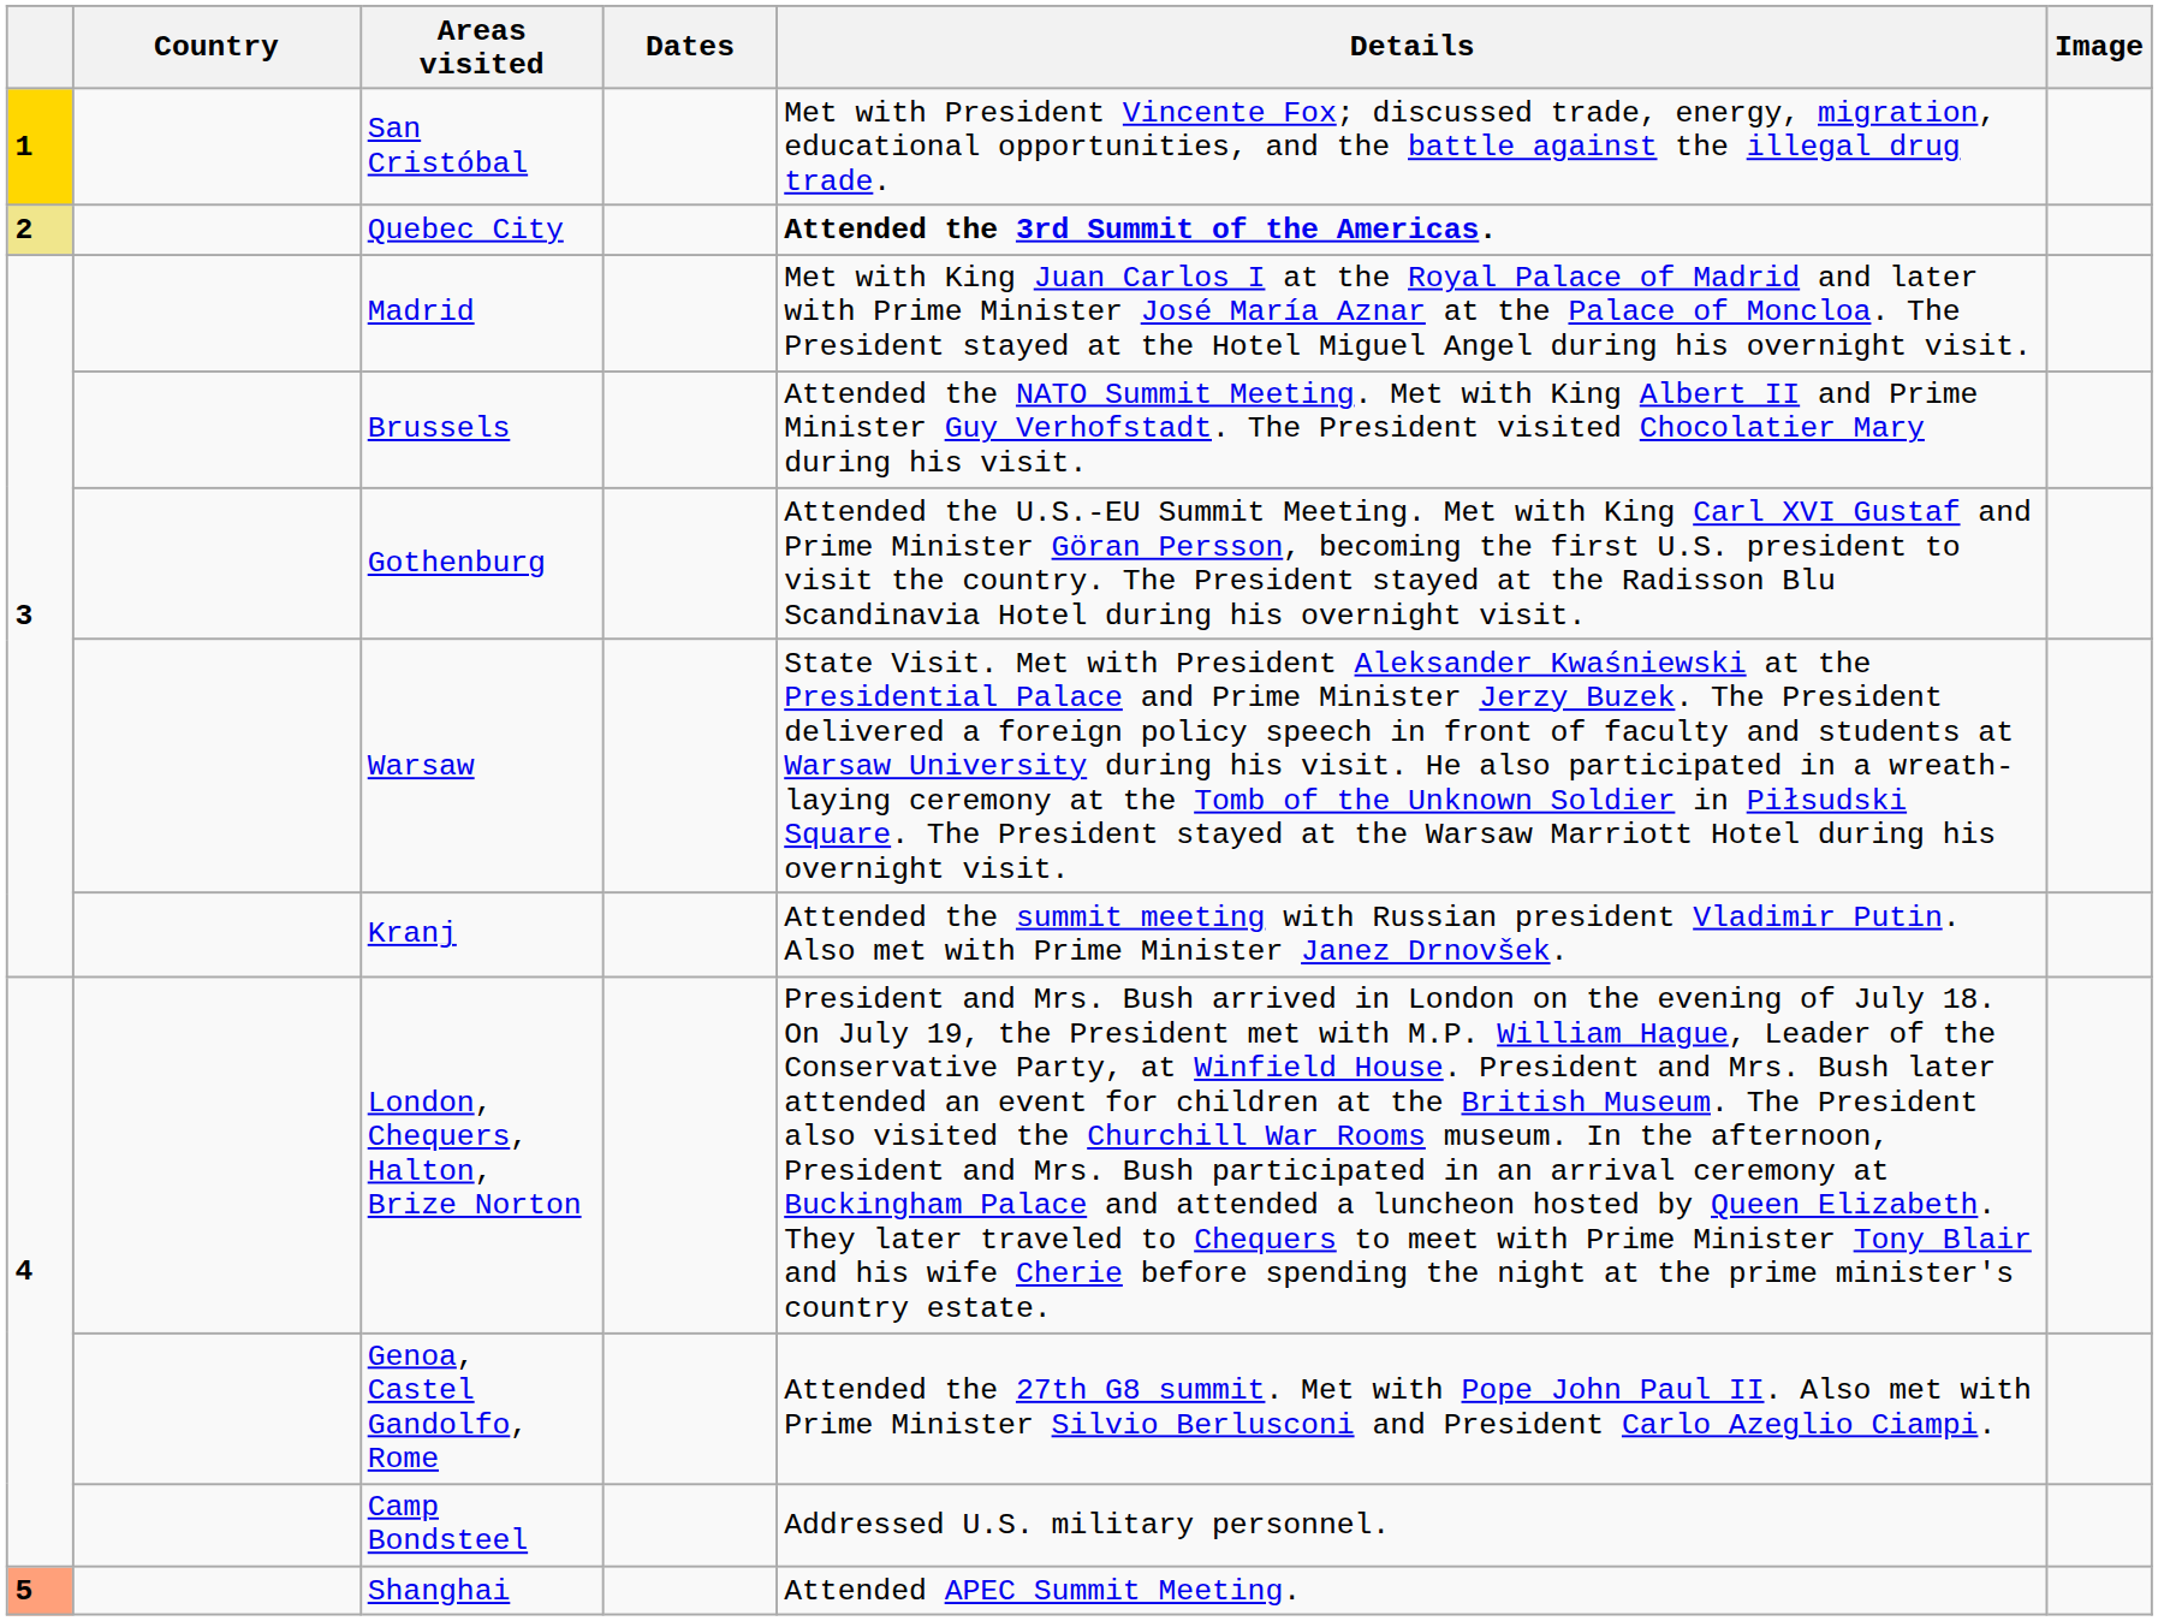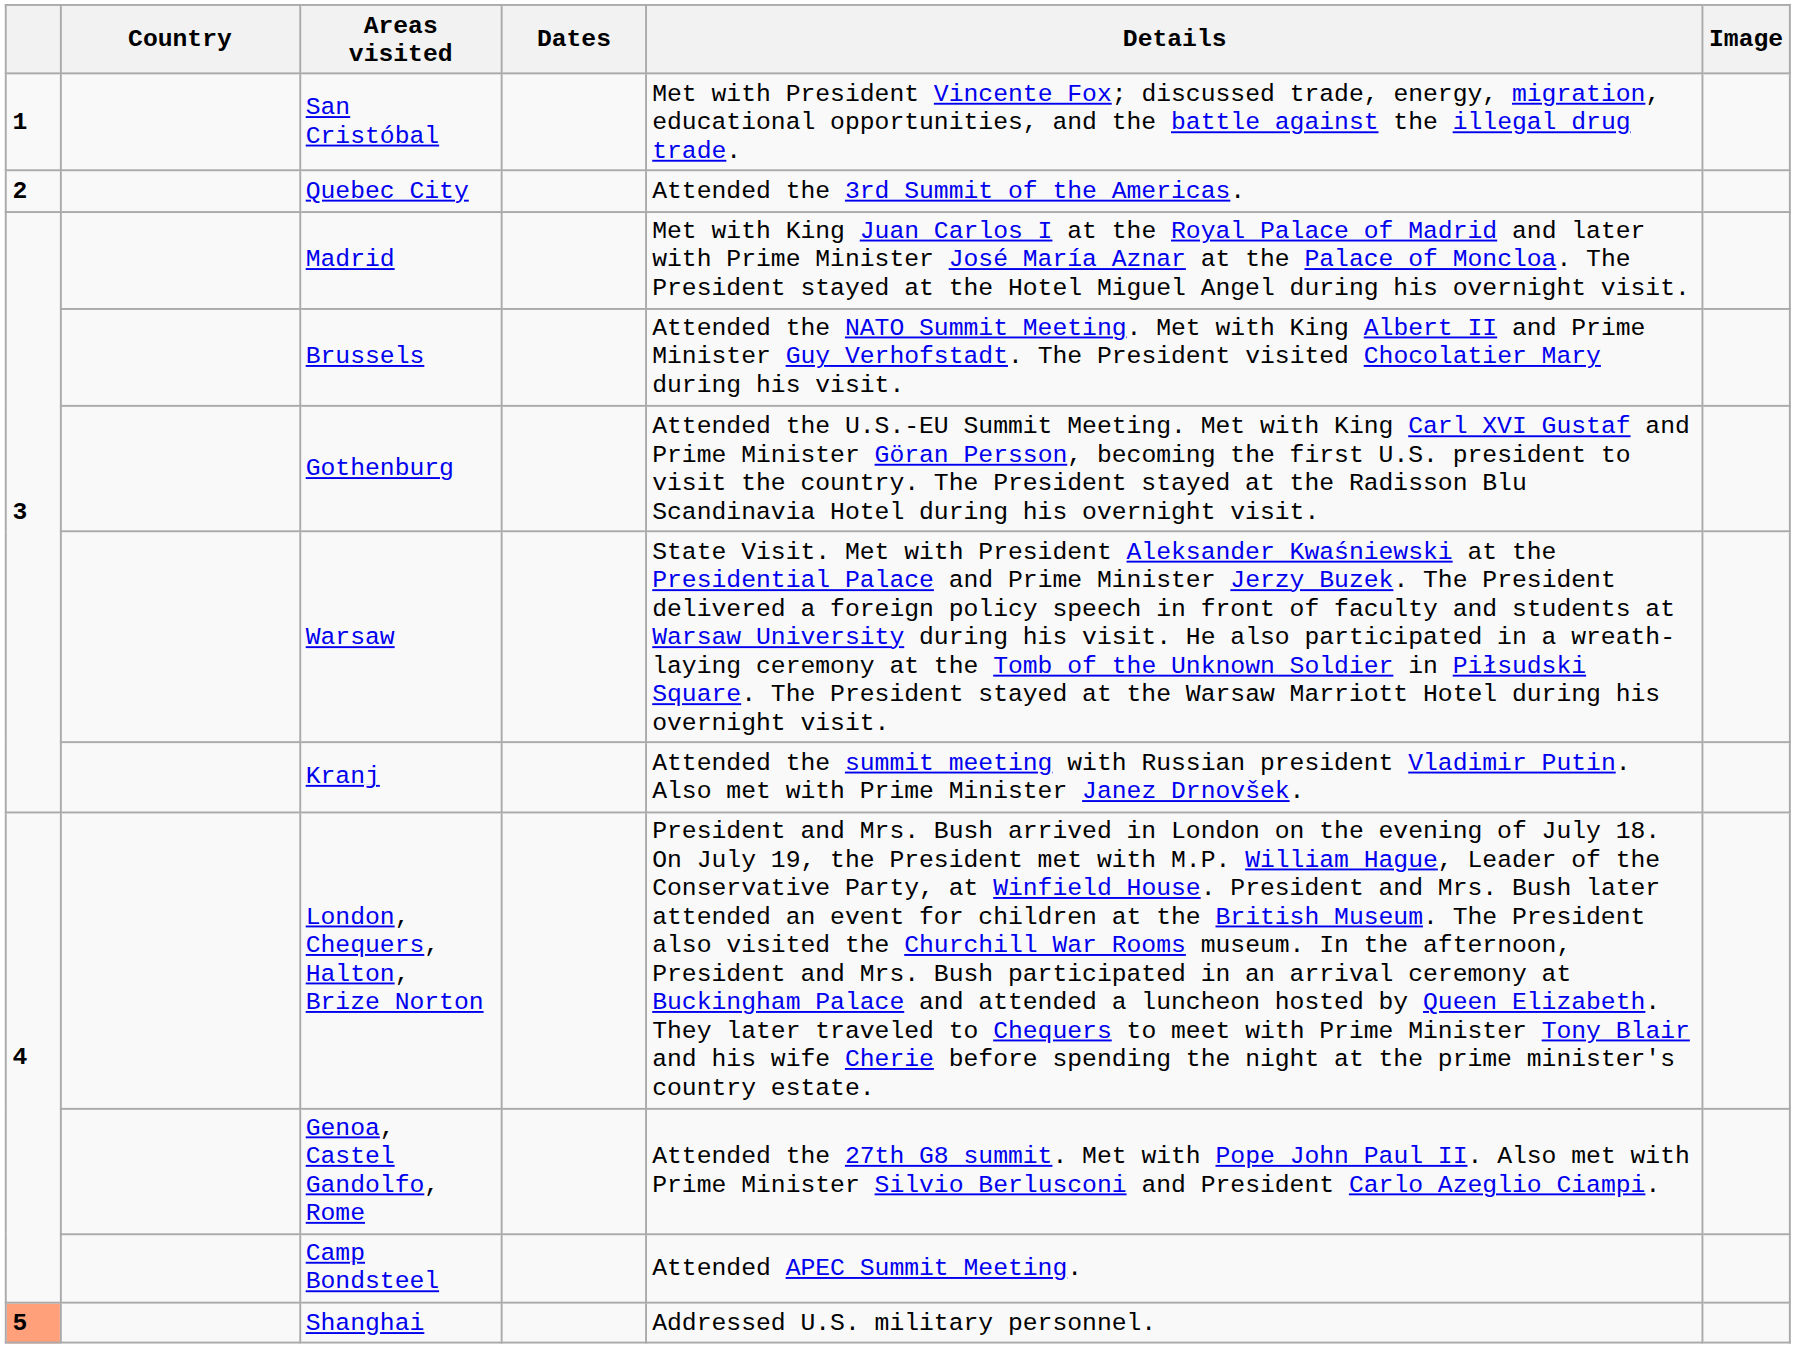 <table class="wikitable sortable" border="1" style="margin: 1em auto 1em auto">
 <tr>
 <th style="width: 3%;"></th>
 <th width=120>Country</th>
 <th width=100>Areas visited</th>
 <th width=70>Dates</th>
 <th width=550>Details</th>
 <th>Image</th>
 </tr>
 <tr>
-<td style="background: gold;"><strong>1</strong></td>
+<td><strong>1</strong></td>
 <td></td>
 <td><a href='#'>San Cristóbal</a></td>
 <td></td>
 <td>Met with President <a href='#'>Vincente Fox</a>; discussed trade, energy, <a href='#'>migration</a>, educational opportunities, and the <a href='#'>battle against</a> the <a href='#'>illegal drug trade</a>.</td>
 <td></td>
 </tr>
 <tr>
-<td style="background: khaki;"><strong>2</strong></td>
+<td><strong>2</strong></td>
 <td></td>
 <td><a href='#'>Quebec City</a></td>
 <td></td>
-<td><strong>Attended the <a href='#'>3rd Summit of the Americas</a>.</strong></td>
+<td>Attended the <a href='#'>3rd Summit of the Americas</a>.</td>
 <td></td>
 </tr>
 <tr>
 <td rowspan=5><strong>3</strong></td>
 <td></td>
 <td><a href='#'>Madrid</a></td>
 <td></td>
 <td>Met with King <a href='#'>Juan Carlos I</a> at the <a href='#'>Royal Palace of Madrid</a> and later with Prime Minister <a href='#'>José María Aznar</a> at the <a href='#'>Palace of Moncloa</a>. The President stayed at the Hotel Miguel Angel during his overnight visit.</td>
 <td></td>
 </tr>
 <tr>
 <td></td>
 <td><a href='#'>Brussels</a></td>
 <td></td>
 <td>Attended the <a href='#'>NATO Summit Meeting</a>. Met with King  <a href='#'>Albert II</a> and Prime Minister <a href='#'>Guy Verhofstadt</a>. The President visited <a href='#'>Chocolatier Mary</a> during his visit.</td>
 <td></td>
 </tr>
 <tr>
 <td></td>
 <td><a href='#'>Gothenburg</a></td>
 <td></td>
 <td>Attended the U.S.-EU Summit Meeting. Met with King <a href='#'>Carl XVI Gustaf</a> and Prime Minister <a href='#'>Göran Persson</a>, becoming the first U.S. president to visit the country. The President stayed at the Radisson Blu Scandinavia Hotel during his overnight visit.</td>
 <td></td>
 </tr>
 <tr>
 <td></td>
 <td><a href='#'>Warsaw</a></td>
 <td></td>
 <td>State Visit. Met with President <a href='#'>Aleksander Kwaśniewski</a> at the <a href='#'>Presidential Palace</a> and Prime Minister <a href='#'>Jerzy Buzek</a>. The President delivered a foreign policy speech in front of faculty and students at <a href='#'>Warsaw University</a> during his visit. He also participated in a wreath-laying ceremony at the <a href='#'>Tomb of the Unknown Soldier</a> in <a href='#'>Piłsudski Square</a>. The President stayed at the Warsaw Marriott Hotel during his overnight visit.</td>
 <td></td>
 </tr>
 <tr>
 <td></td>
 <td><a href='#'>Kranj</a></td>
 <td></td>
 <td>Attended the <a href='#'>summit meeting</a> with Russian president <a href='#'>Vladimir Putin</a>. Also met with Prime Minister <a href='#'>Janez Drnovšek</a>.</td>
 <td></td>
 </tr>
 <tr>
 <td rowspan=3><strong>4</strong></td>
 <td></td>
 <td><a href='#'>London</a>,<br><a href='#'>Chequers</a>,<br><a href='#'>Halton</a>,<br><a href='#'>Brize Norton</a></td>
 <td></td>
 <td>President and Mrs. Bush arrived in London on the evening of July 18. On July 19, the President met with M.P. <a href='#'>William Hague</a>, Leader of the Conservative Party, at <a href='#'>Winfield House</a>. President and Mrs. Bush later attended an event for children at the <a href='#'>British Museum</a>. The President also visited the <a href='#'>Churchill War Rooms</a> museum.  In the afternoon, President and Mrs. Bush participated in an arrival ceremony at <a href='#'>Buckingham Palace</a> and attended a luncheon hosted by <a href='#'>Queen Elizabeth</a>. They later traveled to <a href='#'>Chequers</a> to meet with Prime Minister <a href='#'>Tony Blair</a> and his wife <a href='#'>Cherie</a> before spending the night at the prime minister's country estate.</td>
 <td></td>
 </tr>
 <tr>
 <td></td>
 <td><a href='#'>Genoa</a>,<br><a href='#'>Castel Gandolfo</a>,<br><a href='#'>Rome</a></td>
 <td></td>
 <td>Attended the <a href='#'>27th G8 summit</a>.  Met with <a href='#'>Pope John Paul II</a>. Also met with Prime Minister <a href='#'>Silvio Berlusconi</a> and President <a href='#'>Carlo Azeglio Ciampi</a>.</td>
 <td></td>
 </tr>
 <tr>
 <td></td>
 <td><a href='#'>Camp Bondsteel</a></td>
 <td></td>
-<td>Addressed U.S. military personnel.</td>
+<td>Attended <a href='#'>APEC Summit Meeting</a>.</td>
 <td></td>
 </tr>
 <tr>
 <td style="background: lightsalmon;"><strong>5</strong></td>
 <td></td>
 <td><a href='#'>Shanghai</a></td>
 <td></td>
-<td>Attended <a href='#'>APEC Summit Meeting</a>.</td>
+<td>Addressed U.S. military personnel.</td>
 <td></td>
 </tr>
 </table>
